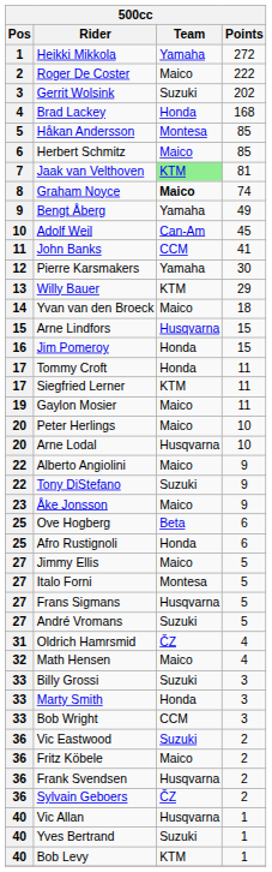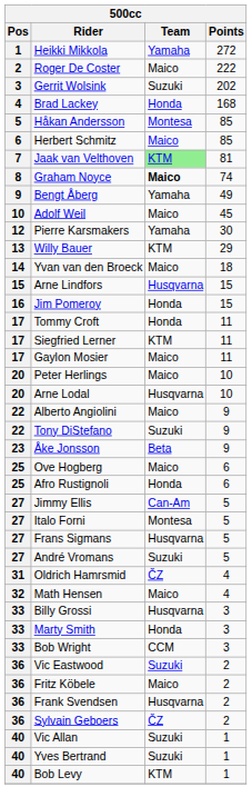 <table class="wikitable" style="font-size: 85%;">
 <tr>
 <th colspan=4>500cc</th>
 </tr>
 <tr>
 <th align=center>Pos</th>
 <th align=center>Rider</th>
 <th align=center>Team</th>
 <th align=center>Points</th>
 </tr>
 <tr>
 <th>1</th>
 <td> <a href='#'>Heikki Mikkola</a></td>
 <td><a href='#'>Yamaha</a></td>
 <td align="center">272</td>
 </tr>
 <tr>
 <th>2</th>
 <td> <a href='#'>Roger De Coster</a></td>
 <td>Maico</td>
 <td align="center">222</td>
 </tr>
 <tr>
 <th>3</th>
 <td> <a href='#'>Gerrit Wolsink</a></td>
 <td>Suzuki</td>
 <td align="center">202</td>
 </tr>
 <tr>
 <th>4</th>
 <td> <a href='#'>Brad Lackey</a></td>
 <td><a href='#'>Honda</a></td>
 <td align="center">168</td>
 </tr>
 <tr>
 <th>5</th>
 <td> <a href='#'>Håkan Andersson</a></td>
 <td><a href='#'>Montesa</a></td>
 <td align="center">85</td>
 </tr>
 <tr>
 <th>6</th>
 <td> Herbert Schmitz</td>
 <td><a href='#'>Maico</a></td>
 <td align="center">85</td>
 </tr>
 <tr>
 <th>7</th>
 <td> <a href='#'>Jaak van Velthoven</a></td>
 <td style="background: lightgreen;"><a href='#'>KTM</a></td>
 <td align="center">81</td>
 </tr>
 <tr>
 <th>8</th>
 <td> <a href='#'>Graham Noyce</a></td>
 <td><strong>Maico</strong></td>
 <td align="center">74</td>
 </tr>
 <tr>
 <th>9</th>
 <td> <a href='#'>Bengt Åberg</a></td>
 <td>Yamaha</td>
 <td align="center">49</td>
 </tr>
 <tr>
 <th>10</th>
 <td> <a href='#'>Adolf Weil</a></td>
-<td><a href='#'>Can-Am</a></td>
+<td>Maico</td>
 <td align="center">45</td>
-</tr>
-<tr>
-<th>11</th>
-<td> <a href='#'>John Banks</a></td>
-<td><a href='#'>CCM</a></td>
-<td align="center">41</td>
 </tr>
 <tr>
 <th>12</th>
 <td> Pierre Karsmakers</td>
 <td>Yamaha</td>
 <td align="center">30</td>
 </tr>
 <tr>
 <th>13</th>
 <td> <a href='#'>Willy Bauer</a></td>
 <td>KTM</td>
 <td align="center">29</td>
 </tr>
 <tr>
 <th>14</th>
 <td> Yvan van den Broeck</td>
 <td>Maico</td>
 <td align="center">18</td>
 </tr>
 <tr>
 <th>15</th>
 <td> Arne Lindfors</td>
 <td><a href='#'>Husqvarna</a></td>
 <td align="center">15</td>
 </tr>
 <tr>
 <th>16</th>
 <td> <a href='#'>Jim Pomeroy</a></td>
 <td>Honda</td>
 <td align="center">15</td>
 </tr>
 <tr>
 <th>17</th>
 <td> Tommy Croft</td>
 <td>Honda</td>
 <td align="center">11</td>
 </tr>
 <tr>
 <th>17</th>
 <td> Siegfried Lerner</td>
 <td>KTM</td>
 <td align="center">11</td>
 </tr>
 <tr>
-<th>19</th>
+<th>17</th>
 <td> Gaylon Mosier</td>
 <td>Maico</td>
 <td align="center">11</td>
 </tr>
 <tr>
 <th>20</th>
 <td> Peter Herlings</td>
 <td>Maico</td>
 <td align="center">10</td>
 </tr>
 <tr>
 <th>20</th>
 <td> Arne Lodal</td>
 <td>Husqvarna</td>
 <td align="center">10</td>
 </tr>
 <tr>
 <th>22</th>
 <td> Alberto Angiolini</td>
 <td>Maico</td>
 <td align="center">9</td>
 </tr>
 <tr>
 <th>22</th>
 <td> <a href='#'>Tony DiStefano</a></td>
 <td>Suzuki</td>
 <td align="center">9</td>
 </tr>
 <tr>
 <th>23</th>
 <td> <a href='#'>Åke Jonsson</a></td>
-<td>Maico</td>
+<td><a href='#'>Beta</a></td>
 <td align="center">9</td>
 </tr>
 <tr>
 <th>25</th>
 <td> Ove Hogberg</td>
-<td><a href='#'>Beta</a></td>
+<td>Maico</td>
 <td align="center">6</td>
 </tr>
 <tr>
 <th>25</th>
 <td> Afro Rustignoli</td>
 <td>Honda</td>
 <td align="center">6</td>
 </tr>
 <tr>
 <th>27</th>
 <td> Jimmy Ellis</td>
-<td>Maico</td>
+<td><a href='#'>Can-Am</a></td>
 <td align="center">5</td>
 </tr>
 <tr>
 <th>27</th>
 <td> Italo Forni</td>
 <td>Montesa</td>
 <td align="center">5</td>
 </tr>
 <tr>
 <th>27</th>
 <td> Frans Sigmans</td>
 <td>Husqvarna</td>
 <td align="center">5</td>
 </tr>
 <tr>
 <th>27</th>
 <td> André Vromans</td>
 <td>Suzuki</td>
 <td align="center">5</td>
 </tr>
 <tr>
 <th>31</th>
 <td> Oldrich Hamrsmid</td>
 <td><a href='#'>ČZ</a></td>
 <td align="center">4</td>
 </tr>
 <tr>
 <th>32</th>
 <td> Math Hensen</td>
 <td>Maico</td>
 <td align="center">4</td>
 </tr>
 <tr>
 <th>33</th>
 <td> Billy Grossi</td>
-<td>Suzuki</td>
+<td>Husqvarna</td>
 <td align="center">3</td>
 </tr>
 <tr>
 <th>33</th>
 <td> <a href='#'>Marty Smith</a></td>
 <td>Honda</td>
 <td align="center">3</td>
 </tr>
 <tr>
 <th>33</th>
 <td> Bob Wright</td>
 <td>CCM</td>
 <td align="center">3</td>
 </tr>
 <tr>
 <th>36</th>
 <td> Vic Eastwood</td>
 <td><a href='#'>Suzuki</a></td>
 <td align="center">2</td>
 </tr>
 <tr>
 <th>36</th>
 <td> Fritz Köbele</td>
 <td>Maico</td>
 <td align="center">2</td>
 </tr>
 <tr>
 <th>36</th>
 <td> Frank Svendsen</td>
 <td>Husqvarna</td>
 <td align="center">2</td>
 </tr>
 <tr>
 <th>36</th>
 <td> <a href='#'>Sylvain Geboers</a></td>
 <td><a href='#'>ČZ</a></td>
 <td align="center">2</td>
 </tr>
 <tr>
 <th>40</th>
 <td> Vic Allan</td>
-<td>Husqvarna</td>
+<td>Suzuki</td>
 <td align="center">1</td>
 </tr>
 <tr>
 <th>40</th>
 <td> Yves Bertrand</td>
 <td>Suzuki</td>
 <td align="center">1</td>
 </tr>
 <tr>
 <th>40</th>
 <td> Bob Levy</td>
 <td>KTM</td>
 <td align="center">1</td>
 </tr>
 <tr>
 </tr>
 </table>
